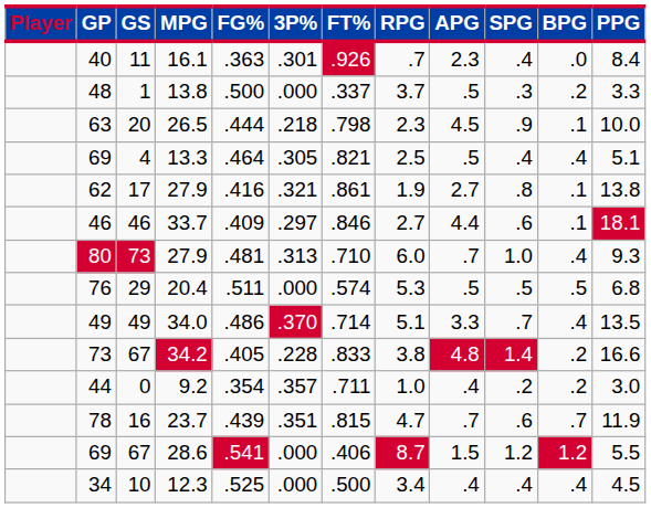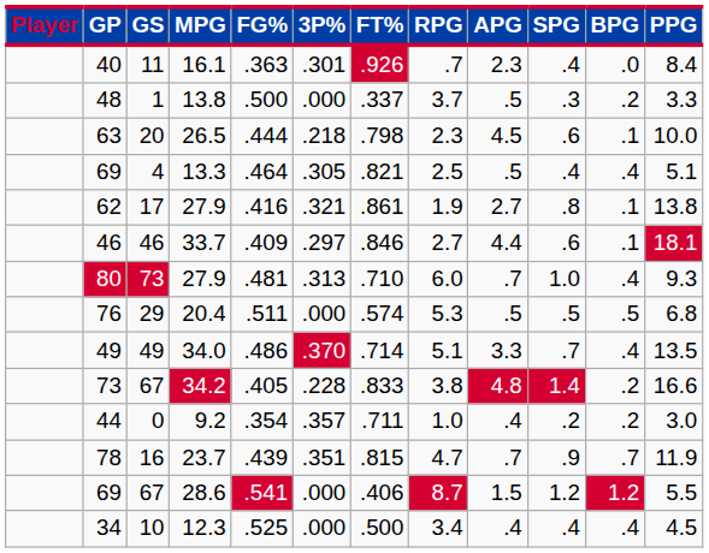 <table class="wikitable sortable" style="text-align:right;">
 <tr>
 <th style="background:#003DA5; color:#D50032; border-top:#D50032 3px solid; border-bottom:#D50032 3px solid;">Player</th>
 <th style="background:#003DA5; color:#FFFFFF; border-top:#D50032 3px solid; border-bottom:#D50032 3px solid;">GP</th>
 <th style="background:#003DA5; color:#FFFFFF; border-top:#D50032 3px solid; border-bottom:#D50032 3px solid;">GS</th>
 <th style="background:#003DA5; color:#FFFFFF; border-top:#D50032 3px solid; border-bottom:#D50032 3px solid;">MPG</th>
 <th style="background:#003DA5; color:#FFFFFF; border-top:#D50032 3px solid; border-bottom:#D50032 3px solid;">FG%</th>
 <th style="background:#003DA5; color:#FFFFFF; border-top:#D50032 3px solid; border-bottom:#D50032 3px solid;">3P%</th>
 <th style="background:#003DA5; color:#FFFFFF; border-top:#D50032 3px solid; border-bottom:#D50032 3px solid;">FT%</th>
 <th style="background:#003DA5; color:#FFFFFF; border-top:#D50032 3px solid; border-bottom:#D50032 3px solid;">RPG</th>
 <th style="background:#003DA5; color:#FFFFFF; border-top:#D50032 3px solid; border-bottom:#D50032 3px solid;">APG</th>
 <th style="background:#003DA5; color:#FFFFFF; border-top:#D50032 3px solid; border-bottom:#D50032 3px solid;">SPG</th>
 <th style="background:#003DA5; color:#FFFFFF; border-top:#D50032 3px solid; border-bottom:#D50032 3px solid;">BPG</th>
 <th style="background:#003DA5; color:#FFFFFF; border-top:#D50032 3px solid; border-bottom:#D50032 3px solid;">PPG</th>
 </tr>
 <tr>
 <td></td>
 <td>40</td>
 <td>11</td>
 <td>16.1</td>
 <td>.363</td>
 <td>.301</td>
 <td style="background:#D50032; color:#FFFFFF;">.926</td>
 <td>.7</td>
 <td>2.3</td>
 <td>.4</td>
 <td>.0</td>
 <td>8.4</td>
 </tr>
 <tr>
 <td></td>
 <td>48</td>
 <td>1</td>
 <td>13.8</td>
 <td>.500</td>
 <td>.000</td>
 <td>.337</td>
 <td>3.7</td>
 <td>.5</td>
 <td>.3</td>
 <td>.2</td>
 <td>3.3</td>
 </tr>
 <tr>
 <td></td>
 <td>63</td>
 <td>20</td>
 <td>26.5</td>
 <td>.444</td>
 <td>.218</td>
 <td>.798</td>
 <td>2.3</td>
 <td>4.5</td>
-<td>.9</td>
+<td>.6</td>
 <td>.1</td>
 <td>10.0</td>
 </tr>
 <tr>
 <td></td>
 <td>69</td>
 <td>4</td>
 <td>13.3</td>
 <td>.464</td>
 <td>.305</td>
 <td>.821</td>
 <td>2.5</td>
 <td>.5</td>
 <td>.4</td>
 <td>.4</td>
 <td>5.1</td>
 </tr>
 <tr>
 <td></td>
 <td>62</td>
 <td>17</td>
 <td>27.9</td>
 <td>.416</td>
 <td>.321</td>
 <td>.861</td>
 <td>1.9</td>
 <td>2.7</td>
 <td>.8</td>
 <td>.1</td>
 <td>13.8</td>
 </tr>
 <tr>
 <td><strong></strong></td>
 <td>46</td>
 <td>46</td>
 <td>33.7</td>
 <td>.409</td>
 <td>.297</td>
 <td>.846</td>
 <td>2.7</td>
 <td>4.4</td>
 <td>.6</td>
 <td>.1</td>
 <td style="background:#D50032; color:#FFFFFF;">18.1</td>
 </tr>
 <tr>
 <td><strong></strong></td>
 <td style="background:#D50032; color:#FFFFFF;">80</td>
 <td style="background:#D50032; color:#FFFFFF;">73</td>
 <td>27.9</td>
 <td>.481</td>
 <td>.313</td>
 <td>.710</td>
 <td>6.0</td>
 <td>.7</td>
 <td>1.0</td>
 <td>.4</td>
 <td>9.3</td>
 </tr>
 <tr>
 <td></td>
 <td>76</td>
 <td>29</td>
 <td>20.4</td>
 <td>.511</td>
 <td>.000</td>
 <td>.574</td>
 <td>5.3</td>
 <td>.5</td>
 <td>.5</td>
 <td>.5</td>
 <td>6.8</td>
 </tr>
 <tr>
 <td><strong></strong></td>
 <td>49</td>
 <td>49</td>
 <td>34.0</td>
 <td>.486</td>
 <td style="background:#D50032; color:#FFFFFF;">.370</td>
 <td>.714</td>
 <td>5.1</td>
 <td>3.3</td>
 <td>.7</td>
 <td>.4</td>
 <td>13.5</td>
 </tr>
 <tr>
 <td><strong></strong></td>
 <td>73</td>
 <td>67</td>
 <td style="background:#D50032; color:#FFFFFF;">34.2</td>
 <td>.405</td>
 <td>.228</td>
 <td>.833</td>
 <td>3.8</td>
 <td style="background:#D50032; color:#FFFFFF;">4.8</td>
 <td style="background:#D50032; color:#FFFFFF;">1.4</td>
 <td>.2</td>
 <td>16.6</td>
 </tr>
 <tr>
 <td></td>
 <td>44</td>
 <td>0</td>
 <td>9.2</td>
 <td>.354</td>
 <td>.357</td>
 <td>.711</td>
 <td>1.0</td>
 <td>.4</td>
 <td>.2</td>
 <td>.2</td>
 <td>3.0</td>
 </tr>
 <tr>
 <td></td>
 <td>78</td>
 <td>16</td>
 <td>23.7</td>
 <td>.439</td>
 <td>.351</td>
 <td>.815</td>
 <td>4.7</td>
 <td>.7</td>
-<td>.6</td>
+<td>.9</td>
 <td>.7</td>
 <td>11.9</td>
 </tr>
 <tr>
 <td><strong></strong></td>
 <td>69</td>
 <td>67</td>
 <td>28.6</td>
 <td style="background:#D50032; color:#FFFFFF;">.541</td>
 <td>.000</td>
 <td>.406</td>
 <td style="background:#D50032; color:#FFFFFF;">8.7</td>
 <td>1.5</td>
 <td>1.2</td>
 <td style="background:#D50032; color:#FFFFFF;">1.2</td>
 <td>5.5</td>
 </tr>
 <tr>
 <td></td>
 <td>34</td>
 <td>10</td>
 <td>12.3</td>
 <td>.525</td>
 <td>.000</td>
 <td>.500</td>
 <td>3.4</td>
 <td>.4</td>
 <td>.4</td>
 <td>.4</td>
 <td>4.5</td>
 </tr>
 </table>
